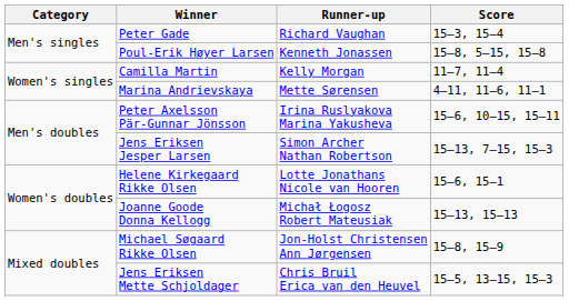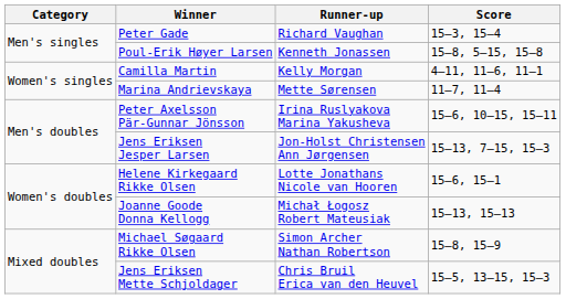 <table class="wikitable">
 <tr>
 <th>Category</th>
 <th>Winner</th>
 <th>Runner-up</th>
 <th>Score</th>
 </tr>
 <tr>
 <td rowspan=2>Men's singles</td>
 <td> <a href='#'>Peter Gade</a></td>
 <td> <a href='#'>Richard Vaughan</a></td>
 <td>15–3, 15–4</td>
 </tr>
 <tr>
 <td> <a href='#'>Poul-Erik Høyer Larsen</a></td>
 <td> <a href='#'>Kenneth Jonassen</a></td>
 <td>15–8, 5–15, 15–8</td>
 </tr>
 <tr>
 <td rowspan=2>Women's singles</td>
 <td> <a href='#'>Camilla Martin</a></td>
 <td> <a href='#'>Kelly Morgan</a></td>
-<td>11–7, 11–4</td>
+<td>4–11, 11–6, 11–1</td>
 </tr>
 <tr>
 <td> <a href='#'>Marina Andrievskaya</a></td>
 <td> <a href='#'>Mette Sørensen</a></td>
-<td>4–11, 11–6, 11–1</td>
+<td>11–7, 11–4</td>
 </tr>
 <tr>
 <td rowspan=2>Men's doubles</td>
 <td> <a href='#'>Peter Axelsson</a><br> <a href='#'>Pär-Gunnar Jönsson</a></td>
 <td> <a href='#'>Irina Ruslyakova</a><br> <a href='#'>Marina Yakusheva</a></td>
 <td>15–6, 10–15, 15–11</td>
 </tr>
 <tr>
 <td> <a href='#'>Jens Eriksen</a><br> <a href='#'>Jesper Larsen</a></td>
-<td> <a href='#'>Simon Archer</a><br> <a href='#'>Nathan Robertson</a></td>
+<td> <a href='#'>Jon-Holst Christensen</a><br> <a href='#'>Ann Jørgensen</a></td>
 <td>15–13, 7–15, 15–3</td>
 </tr>
 <tr>
 <td rowspan=2>Women's doubles</td>
 <td> <a href='#'>Helene Kirkegaard</a><br> <a href='#'>Rikke Olsen</a></td>
 <td> <a href='#'>Lotte Jonathans</a><br> <a href='#'>Nicole van Hooren</a></td>
 <td>15–6, 15–1</td>
 </tr>
 <tr>
 <td> <a href='#'>Joanne Goode</a><br> <a href='#'>Donna Kellogg</a></td>
 <td> <a href='#'>Michał Łogosz</a><br> <a href='#'>Robert Mateusiak</a></td>
 <td>15–13, 15–13</td>
 </tr>
 <tr>
 <td rowspan=2>Mixed doubles</td>
 <td> <a href='#'>Michael Søgaard</a><br> <a href='#'>Rikke Olsen</a></td>
-<td> <a href='#'>Jon-Holst Christensen</a><br> <a href='#'>Ann Jørgensen</a></td>
+<td> <a href='#'>Simon Archer</a><br> <a href='#'>Nathan Robertson</a></td>
 <td>15–8, 15–9</td>
 </tr>
 <tr>
 <td> <a href='#'>Jens Eriksen</a><br> <a href='#'>Mette Schjoldager</a></td>
 <td> <a href='#'>Chris Bruil</a><br> <a href='#'>Erica van den Heuvel</a></td>
 <td>15–5, 13–15, 15–3</td>
 </tr>
 </table>
